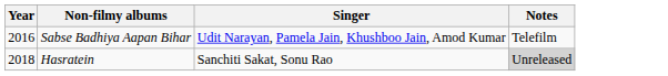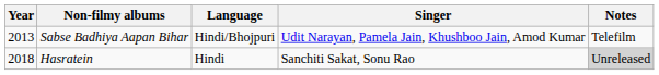 <table class="wikitable sortable" style="font-size: 95%;">
 <tr>
 <th>Year</th>
 <th>Non-filmy albums</th>
+<th>Language</th>
 <th>Singer</th>
 <th>Notes</th>
 </tr>
 <tr>
-<td>2016</td>
+<td>2013</td>
 <td><em>Sabse Badhiya Aapan Bihar</em></td>
+<td>Hindi/Bhojpuri</td>
 <td><a href='#'>Udit Narayan</a>, <a href='#'>Pamela Jain</a>, <a href='#'>Khushboo Jain</a>, Amod Kumar</td>
 <td>Telefilm</td>
 </tr>
 <tr>
 <td>2018</td>
 <td><em>Hasratein</em></td>
+<td>Hindi</td>
 <td>Sanchiti Sakat, Sonu Rao</td>
 <td style="background: lightgrey;">Unreleased</td>
 </tr>
 </table>
